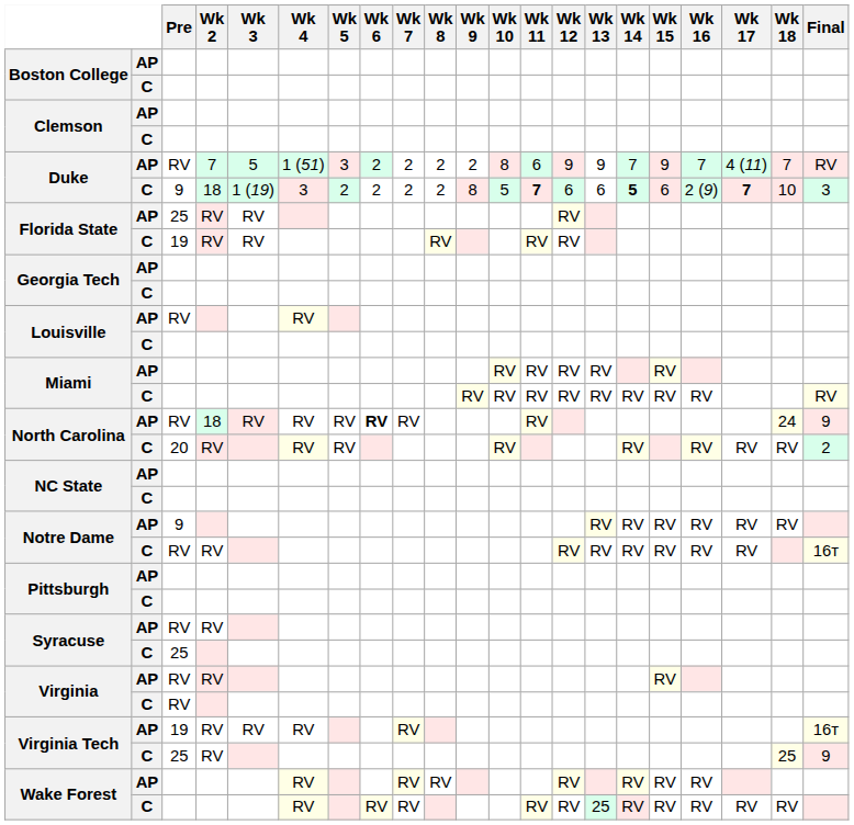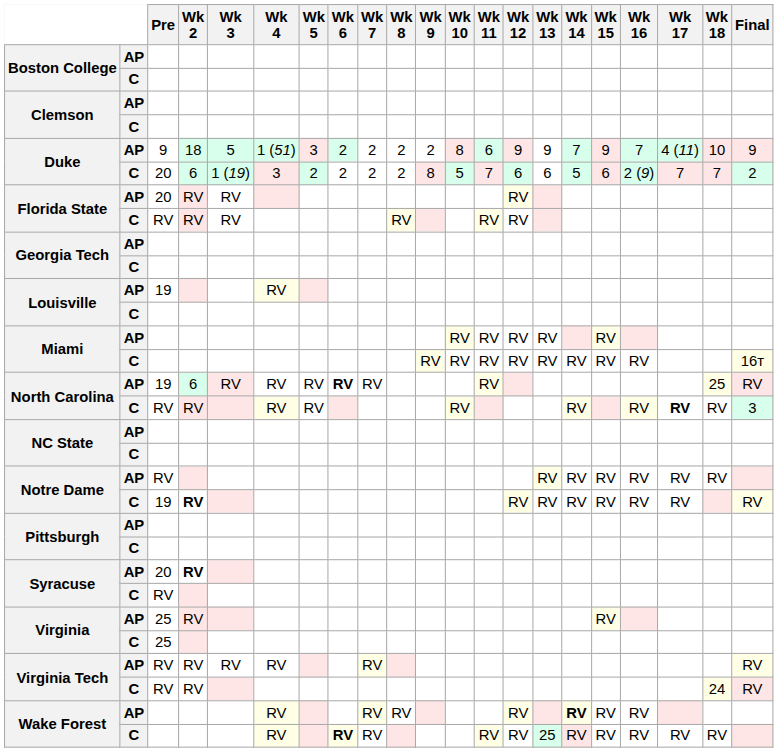 <table class="wikitable" style="white-space:nowrap;font-size:90%;">
 <tr>
 <th colspan=2 style="background:white; border-top-style:hidden; border-left-style:hidden;"> </th>
 <th>Pre</th>
 <th>Wk<br>2</th>
 <th>Wk<br>3</th>
 <th>Wk<br>4</th>
 <th>Wk<br>5</th>
 <th>Wk<br>6</th>
 <th>Wk<br>7</th>
 <th>Wk<br>8</th>
 <th>Wk<br>9</th>
 <th>Wk<br>10</th>
 <th>Wk<br>11</th>
 <th>Wk<br>12</th>
 <th>Wk<br>13</th>
 <th>Wk<br>14</th>
 <th>Wk<br>15</th>
 <th>Wk<br>16</th>
 <th>Wk<br>17</th>
 <th>Wk<br>18</th>
 <th>Final</th>
 </tr>
 <tr style="text-align:center;">
 <th rowspan=2 style=>Boston College</th>
 <th>AP</th>
 <td style="background:#FFF;"></td>
 <td style="background:#FFF;"></td>
 <td style="background:#FFF;"></td>
 <td style="background:#FFF;"></td>
 <td style="background:#FFF;"></td>
 <td style="background:#FFF;"></td>
 <td style="background:#FFF;"></td>
 <td style="background:#FFF;"></td>
 <td style="background:#FFF;"></td>
 <td style="background:#FFF;"></td>
 <td style="background:#FFF;"></td>
 <td style="background:#FFF;"></td>
 <td style="background:#FFF;"></td>
 <td style="background:#FFF;"></td>
 <td style="background:#FFF;"></td>
 <td style="background:#FFF;"></td>
 <td style="background:#FFF;"></td>
 <td style="background:#FFF;"></td>
 <td style="background:#FFF;"></td>
 </tr>
 <tr style="text-align:center;">
 <th>C</th>
 <td style="background:#FFF;"></td>
 <td style="background:#FFF;"></td>
 <td style="background:#FFF;"></td>
 <td style="background:#FFF;"></td>
 <td style="background:#FFF;"></td>
 <td style="background:#FFF;"></td>
 <td style="background:#FFF;"></td>
 <td style="background:#FFF;"></td>
 <td style="background:#FFF;"></td>
 <td style="background:#FFF;"></td>
 <td style="background:#FFF;"></td>
 <td style="background:#FFF;"></td>
 <td style="background:#FFF;"></td>
 <td style="background:#FFF;"></td>
 <td style="background:#FFF;"></td>
 <td style="background:#FFF;"></td>
 <td style="background:#FFF;"></td>
 <td style="background:#FFF;"></td>
 <td style="background:#FFF;"></td>
 </tr>
 <tr style="text-align:center;">
 <th rowspan=2 style=>Clemson</th>
 <th>AP</th>
 <td style="background:#FFF;"></td>
 <td style="background:#FFF;"></td>
 <td style="background:#FFF;"></td>
 <td style="background:#FFF;"></td>
 <td style="background:#FFF;"></td>
 <td style="background:#FFF;"></td>
 <td style="background:#FFF;"></td>
 <td style="background:#FFF;"></td>
 <td style="background:#FFF;"></td>
 <td style="background:#FFF;"></td>
 <td style="background:#FFF;"></td>
 <td style="background:#FFF;"></td>
 <td style="background:#FFF;"></td>
 <td style="background:#FFF;"></td>
 <td style="background:#FFF;"></td>
 <td style="background:#FFF;"></td>
 <td style="background:#FFF;"></td>
 <td style="background:#FFF;"></td>
 <td style="background:#FFF;"></td>
 </tr>
 <tr style="text-align:center;">
 <th>C</th>
 <td style="background:#FFF;"></td>
 <td style="background:#FFF;"></td>
 <td style="background:#FFF;"></td>
 <td style="background:#FFF;"></td>
 <td style="background:#FFF;"></td>
 <td style="background:#FFF;"></td>
 <td style="background:#FFF;"></td>
 <td style="background:#FFF;"></td>
 <td style="background:#FFF;"></td>
 <td style="background:#FFF;"></td>
 <td style="background:#FFF;"></td>
 <td style="background:#FFF;"></td>
 <td style="background:#FFF;"></td>
 <td style="background:#FFF;"></td>
 <td style="background:#FFF;"></td>
 <td style="background:#FFF;"></td>
 <td style="background:#FFF;"></td>
 <td style="background:#FFF;"></td>
 <td style="background:#FFF;"></td>
 </tr>
 <tr style="text-align:center;">
 <th rowspan=2 style=>Duke</th>
 <th>AP</th>
-<td style="background:#FFF;"> RV</td>
-<td style="background:#D8FFEB;"> 7</td>
+<td style="background:#FFF;"> 9</td>
+<td style="background:#D8FFEB;"> 18</td>
 <td style="background:#D8FFEB;"> 5</td>
 <td style="background:#D8FFEB;"> 1 (<em>51</em>)</td>
 <td style="background:#FFE6E6;"> 3</td>
 <td style="background:#D8FFEB;"> 2</td>
 <td style="background:#FFF;"> 2</td>
 <td style="background:#FFF;"> 2</td>
 <td style="background:#FFF;"> 2</td>
 <td style="background:#FFE6E6;"> 8</td>
 <td style="background:#D8FFEB;"> 6</td>
 <td style="background:#FFE6E6;"> 9</td>
 <td style="background:#FFF;"> 9</td>
 <td style="background:#D8FFEB;"> 7</td>
 <td style="background:#FFE6E6;"> 9</td>
 <td style="background:#D8FFEB;"> 7</td>
 <td style="background:#D8FFEB;"> 4 (<em>11</em>)</td>
-<td style="background:#FFE6E6;"> 7</td>
-<td style="background:#FFE6E6;"> RV</td>
+<td style="background:#FFE6E6;"> 10</td>
+<td style="background:#FFE6E6;"> 9</td>
 </tr>
 <tr style="text-align:center;">
 <th>C</th>
-<td style="background:#FFF;"> 9</td>
-<td style="background:#D8FFEB;"> 18</td>
+<td style="background:#FFF;"> 20</td>
+<td style="background:#D8FFEB;"> 6</td>
 <td style="background:#D8FFEB;"> 1 (<em>19</em>)</td>
 <td style="background:#FFE6E6;"> 3</td>
 <td style="background:#D8FFEB;"> 2</td>
 <td style="background:#FFF;"> 2</td>
 <td style="background:#FFF;"> 2</td>
 <td style="background:#FFF;"> 2</td>
 <td style="background:#FFE6E6;"> 8</td>
 <td style="background:#D8FFEB;"> 5</td>
-<td style="background:#FFE6E6;"><strong> 7</strong></td>
+<td style="background:#FFE6E6;"> 7</td>
 <td style="background:#D8FFEB;"> 6</td>
 <td style="background:#FFF;"> 6</td>
-<td style="background:#D8FFEB;"><strong> 5</strong></td>
+<td style="background:#D8FFEB;"> 5</td>
 <td style="background:#FFE6E6;"> 6</td>
 <td style="background:#D8FFEB;"> 2 (<em>9</em>)</td>
-<td style="background:#FFE6E6;"><strong> 7</strong></td>
-<td style="background:#FFE6E6;"> 10</td>
-<td style="background:#D8FFEB;"> 3</td>
+<td style="background:#FFE6E6;"> 7</td>
+<td style="background:#FFE6E6;"> 7</td>
+<td style="background:#D8FFEB;"> 2</td>
 </tr>
 <tr style="text-align:center;">
 <th rowspan=2 style=>Florida State</th>
 <th>AP</th>
-<td style="background:#FFF;"> 25</td>
+<td style="background:#FFF;"> 20</td>
 <td style="background:#FFE6E6;"> RV</td>
 <td style="background:#FFF;"> RV</td>
 <td style="background:#FFE6E6;"></td>
 <td style="background:#FFF;"></td>
 <td style="background:#FFF;"></td>
 <td style="background:#FFF;"></td>
 <td style="background:#FFF;"></td>
 <td style="background:#FFF;"></td>
 <td style="background:#FFF;"></td>
 <td style="background:#FFF;"></td>
 <td style="background:#FFFFE6;"> RV</td>
 <td style="background:#FFE6E6;"></td>
 <td style="background:#FFF;"></td>
 <td style="background:#FFF;"></td>
 <td style="background:#FFF;"></td>
 <td style="background:#FFF;"></td>
 <td style="background:#FFF;"></td>
 <td style="background:#FFF;"></td>
 </tr>
 <tr style="text-align:center;">
 <th>C</th>
-<td style="background:#FFF;"> 19</td>
+<td style="background:#FFF;"> RV</td>
 <td style="background:#FFE6E6;"> RV</td>
 <td style="background:#FFF;"> RV</td>
 <td style="background:#FFF;"></td>
 <td style="background:#FFF;"></td>
 <td style="background:#FFF;"></td>
 <td style="background:#FFF;"></td>
 <td style="background:#FFFFE6;"> RV</td>
 <td style="background:#FFE6E6;"></td>
 <td style="background:#FFF;"></td>
 <td style="background:#FFFFE6;"> RV</td>
 <td style="background:#FFF;"> RV</td>
 <td style="background:#FFE6E6;"></td>
 <td style="background:#FFF;"></td>
 <td style="background:#FFF;"></td>
 <td style="background:#FFF;"></td>
 <td style="background:#FFF;"></td>
 <td style="background:#FFF;"></td>
 <td style="background:#FFF;"></td>
 </tr>
 <tr style="text-align:center;">
 <th rowspan=2 style=>Georgia Tech</th>
 <th>AP</th>
 <td style="background:#FFF;"></td>
 <td style="background:#FFF;"></td>
 <td style="background:#FFF;"></td>
 <td style="background:#FFF;"></td>
 <td style="background:#FFF;"></td>
 <td style="background:#FFF;"></td>
 <td style="background:#FFF;"></td>
 <td style="background:#FFF;"></td>
 <td style="background:#FFF;"></td>
 <td style="background:#FFF;"></td>
 <td style="background:#FFF;"></td>
 <td style="background:#FFF;"></td>
 <td style="background:#FFF;"></td>
 <td style="background:#FFF;"></td>
 <td style="background:#FFF;"></td>
 <td style="background:#FFF;"></td>
 <td style="background:#FFF;"></td>
 <td style="background:#FFF;"></td>
 <td style="background:#FFF;"></td>
 </tr>
 <tr style="text-align:center;">
 <th>C</th>
 <td style="background:#FFF;"></td>
 <td style="background:#FFF;"></td>
 <td style="background:#FFF;"></td>
 <td style="background:#FFF;"></td>
 <td style="background:#FFF;"></td>
 <td style="background:#FFF;"></td>
 <td style="background:#FFF;"></td>
 <td style="background:#FFF;"></td>
 <td style="background:#FFF;"></td>
 <td style="background:#FFF;"></td>
 <td style="background:#FFF;"></td>
 <td style="background:#FFF;"></td>
 <td style="background:#FFF;"></td>
 <td style="background:#FFF;"></td>
 <td style="background:#FFF;"></td>
 <td style="background:#FFF;"></td>
 <td style="background:#FFF;"></td>
 <td style="background:#FFF;"></td>
 <td style="background:#FFF;"></td>
 </tr>
 <tr style="text-align:center;">
 <th rowspan=2 style=>Louisville</th>
 <th>AP</th>
-<td style="background:#FFF;"> RV</td>
+<td style="background:#FFF;"> 19</td>
 <td style="background:#FFE6E6;"></td>
 <td style="background:#FFF;"></td>
 <td style="background:#FFFFE6;"> RV</td>
 <td style="background:#FFE6E6;"></td>
 <td style="background:#FFF;"></td>
 <td style="background:#FFF;"></td>
 <td style="background:#FFF;"></td>
 <td style="background:#FFF;"></td>
 <td style="background:#FFF;"></td>
 <td style="background:#FFF;"></td>
 <td style="background:#FFF;"></td>
 <td style="background:#FFF;"></td>
 <td style="background:#FFF;"></td>
 <td style="background:#FFF;"></td>
 <td style="background:#FFF;"></td>
 <td style="background:#FFF;"></td>
 <td style="background:#FFF;"></td>
 <td style="background:#FFF;"></td>
 </tr>
 <tr style="text-align:center;">
 <th>C</th>
 <td style="background:#FFF;"></td>
 <td style="background:#FFF;"></td>
 <td style="background:#FFF;"></td>
 <td style="background:#FFF;"></td>
 <td style="background:#FFF;"></td>
 <td style="background:#FFF;"></td>
 <td style="background:#FFF;"></td>
 <td style="background:#FFF;"></td>
 <td style="background:#FFF;"></td>
 <td style="background:#FFF;"></td>
 <td style="background:#FFF;"></td>
 <td style="background:#FFF;"></td>
 <td style="background:#FFF;"></td>
 <td style="background:#FFF;"></td>
 <td style="background:#FFF;"></td>
 <td style="background:#FFF;"></td>
 <td style="background:#FFF;"></td>
 <td style="background:#FFF;"></td>
 <td style="background:#FFF;"></td>
 </tr>
 <tr style="text-align:center;">
 <th rowspan=2 style=>Miami</th>
 <th>AP</th>
 <td style="background:#FFF;"></td>
 <td style="background:#FFF;"></td>
 <td style="background:#FFF;"></td>
 <td style="background:#FFF;"></td>
 <td style="background:#FFF;"></td>
 <td style="background:#FFF;"></td>
 <td style="background:#FFF;"></td>
 <td style="background:#FFF;"></td>
 <td style="background:#FFF;"></td>
 <td style="background:#FFFFE6;"> RV</td>
 <td style="background:#FFF;"> RV</td>
 <td style="background:#FFF;"> RV</td>
 <td style="background:#FFF;"> RV</td>
 <td style="background:#FFE6E6;"></td>
 <td style="background:#FFFFE6;"> RV</td>
 <td style="background:#FFE6E6;"></td>
 <td style="background:#FFF;"></td>
 <td style="background:#FFF;"></td>
 <td style="background:#FFF;"></td>
 </tr>
 <tr style="text-align:center;">
 <th>C</th>
 <td style="background:#FFF;"></td>
 <td style="background:#FFF;"></td>
 <td style="background:#FFF;"></td>
 <td style="background:#FFF;"></td>
 <td style="background:#FFF;"></td>
 <td style="background:#FFF;"></td>
 <td style="background:#FFF;"></td>
 <td style="background:#FFF;"></td>
 <td style="background:#FFFFE6;"> RV</td>
 <td style="background:#FFF;"> RV</td>
 <td style="background:#FFF;"> RV</td>
 <td style="background:#FFF;"> RV</td>
 <td style="background:#FFF;"> RV</td>
 <td style="background:#FFF;"> RV</td>
 <td style="background:#FFF;"> RV</td>
 <td style="background:#FFF;"> RV</td>
 <td style="background:#FFF;"></td>
 <td style="background:#FFF;"></td>
-<td style="background:#FFFFE6;"> RV</td>
+<td style="background:#FFFFE6;"> 16т</td>
 </tr>
 <tr style="text-align:center;">
 <th rowspan=2 style=>North Carolina</th>
 <th>AP</th>
-<td style="background:#FFF;"> RV</td>
-<td style="background:#D8FFEB;"> 18</td>
+<td style="background:#FFF;"> 19</td>
+<td style="background:#D8FFEB;"> 6</td>
 <td style="background:#FFE6E6;"> RV</td>
 <td style="background:#FFF;"> RV</td>
 <td style="background:#FFF;"> RV</td>
 <td style="background:#FFF;"><strong> RV</strong></td>
 <td style="background:#FFF;"> RV</td>
 <td style="background:#FFF;"></td>
 <td style="background:#FFF;"></td>
 <td style="background:#FFF;"></td>
 <td style="background:#FFFFE6;"> RV</td>
 <td style="background:#FFE6E6;"></td>
 <td style="background:#FFF;"></td>
 <td style="background:#FFF;"></td>
 <td style="background:#FFF;"></td>
 <td style="background:#FFF;"></td>
 <td style="background:#FFF;"></td>
-<td style="background:#FFFFE6;"> 24</td>
-<td style="background:#FFE6E6;"> 9</td>
+<td style="background:#FFFFE6;"> 25</td>
+<td style="background:#FFE6E6;"> RV</td>
 </tr>
 <tr style="text-align:center;">
 <th>C</th>
-<td style="background:#FFF;"> 20</td>
+<td style="background:#FFF;"> RV</td>
 <td style="background:#FFE6E6;"> RV</td>
 <td style="background:#FFE6E6;"></td>
 <td style="background:#FFFFE6;"> RV</td>
 <td style="background:#FFF;"> RV</td>
 <td style="background:#FFE6E6;"></td>
 <td style="background:#FFF;"></td>
 <td style="background:#FFF;"></td>
 <td style="background:#FFF;"></td>
 <td style="background:#FFFFE6;"> RV</td>
 <td style="background:#FFE6E6;"></td>
 <td style="background:#FFF;"></td>
 <td style="background:#FFF;"></td>
 <td style="background:#FFFFE6;"> RV</td>
 <td style="background:#FFE6E6;"></td>
 <td style="background:#FFFFE6;"> RV</td>
+<td style="background:#FFF;"><strong> RV</strong></td>
 <td style="background:#FFF;"> RV</td>
-<td style="background:#FFF;"> RV</td>
-<td style="background:#D8FFEB;"> 2</td>
+<td style="background:#D8FFEB;"> 3</td>
 </tr>
 <tr style="text-align:center;">
 <th rowspan=2 style=>NC State</th>
 <th>AP</th>
 <td style="background:#FFF;"></td>
 <td style="background:#FFF;"></td>
 <td style="background:#FFF;"></td>
 <td style="background:#FFF;"></td>
 <td style="background:#FFF;"></td>
 <td style="background:#FFF;"></td>
 <td style="background:#FFF;"></td>
 <td style="background:#FFF;"></td>
 <td style="background:#FFF;"></td>
 <td style="background:#FFF;"></td>
 <td style="background:#FFF;"></td>
 <td style="background:#FFF;"></td>
 <td style="background:#FFF;"></td>
 <td style="background:#FFF;"></td>
 <td style="background:#FFF;"></td>
 <td style="background:#FFF;"></td>
 <td style="background:#FFF;"></td>
 <td style="background:#FFF;"></td>
 <td style="background:#FFF;"></td>
 </tr>
 <tr style="text-align:center;">
 <th>C</th>
 <td style="background:#FFF;"></td>
 <td style="background:#FFF;"></td>
 <td style="background:#FFF;"></td>
 <td style="background:#FFF;"></td>
 <td style="background:#FFF;"></td>
 <td style="background:#FFF;"></td>
 <td style="background:#FFF;"></td>
 <td style="background:#FFF;"></td>
 <td style="background:#FFF;"></td>
 <td style="background:#FFF;"></td>
 <td style="background:#FFF;"></td>
 <td style="background:#FFF;"></td>
 <td style="background:#FFF;"></td>
 <td style="background:#FFF;"></td>
 <td style="background:#FFF;"></td>
 <td style="background:#FFF;"></td>
 <td style="background:#FFF;"></td>
 <td style="background:#FFF;"></td>
 <td style="background:#FFF;"></td>
 </tr>
 <tr style="text-align:center;">
 <th rowspan=2 style=>Notre Dame</th>
 <th>AP</th>
-<td style="background:#FFF;"> 9</td>
+<td style="background:#FFF;"> RV</td>
 <td style="background:#FFE6E6;"></td>
 <td style="background:#FFF;"></td>
 <td style="background:#FFF;"></td>
 <td style="background:#FFF;"></td>
 <td style="background:#FFF;"></td>
 <td style="background:#FFF;"></td>
 <td style="background:#FFF;"></td>
 <td style="background:#FFF;"></td>
 <td style="background:#FFF;"></td>
 <td style="background:#FFF;"></td>
 <td style="background:#FFF;"></td>
 <td style="background:#FFFFE6;"> RV</td>
 <td style="background:#FFF;"> RV</td>
 <td style="background:#FFF;"> RV</td>
 <td style="background:#FFF;"> RV</td>
 <td style="background:#FFF;"> RV</td>
 <td style="background:#FFF;"> RV</td>
 <td style="background:#FFE6E6;"></td>
 </tr>
 <tr style="text-align:center;">
 <th>C</th>
-<td style="background:#FFF;"> RV</td>
-<td style="background:#FFF;"> RV</td>
+<td style="background:#FFF;"> 19</td>
+<td style="background:#FFF;"><strong> RV</strong></td>
 <td style="background:#FFE6E6;"></td>
 <td style="background:#FFF;"></td>
 <td style="background:#FFF;"></td>
 <td style="background:#FFF;"></td>
 <td style="background:#FFF;"></td>
 <td style="background:#FFF;"></td>
 <td style="background:#FFF;"></td>
 <td style="background:#FFF;"></td>
 <td style="background:#FFF;"></td>
 <td style="background:#FFFFE6;"> RV</td>
 <td style="background:#FFF;"> RV</td>
 <td style="background:#FFF;"> RV</td>
 <td style="background:#FFF;"> RV</td>
 <td style="background:#FFF;"> RV</td>
 <td style="background:#FFF;"> RV</td>
 <td style="background:#FFE6E6;"></td>
-<td style="background:#FFFFE6;"> 16т</td>
+<td style="background:#FFFFE6;"> RV</td>
 </tr>
 <tr style="text-align:center;">
 <th rowspan=2 style=>Pittsburgh</th>
 <th>AP</th>
 <td style="background:#FFF;"></td>
 <td style="background:#FFF;"></td>
 <td style="background:#FFF;"></td>
 <td style="background:#FFF;"></td>
 <td style="background:#FFF;"></td>
 <td style="background:#FFF;"></td>
 <td style="background:#FFF;"></td>
 <td style="background:#FFF;"></td>
 <td style="background:#FFF;"></td>
 <td style="background:#FFF;"></td>
 <td style="background:#FFF;"></td>
 <td style="background:#FFF;"></td>
 <td style="background:#FFF;"></td>
 <td style="background:#FFF;"></td>
 <td style="background:#FFF;"></td>
 <td style="background:#FFF;"></td>
 <td style="background:#FFF;"></td>
 <td style="background:#FFF;"></td>
 <td style="background:#FFF;"></td>
 </tr>
 <tr style="text-align:center;">
 <th>C</th>
 <td style="background:#FFF;"></td>
 <td style="background:#FFF;"></td>
 <td style="background:#FFF;"></td>
 <td style="background:#FFF;"></td>
 <td style="background:#FFF;"></td>
 <td style="background:#FFF;"></td>
 <td style="background:#FFF;"></td>
 <td style="background:#FFF;"></td>
 <td style="background:#FFF;"></td>
 <td style="background:#FFF;"></td>
 <td style="background:#FFF;"></td>
 <td style="background:#FFF;"></td>
 <td style="background:#FFF;"></td>
 <td style="background:#FFF;"></td>
 <td style="background:#FFF;"></td>
 <td style="background:#FFF;"></td>
 <td style="background:#FFF;"></td>
 <td style="background:#FFF;"></td>
 <td style="background:#FFF;"></td>
 </tr>
 <tr style="text-align:center;">
 <th rowspan=2 style=>Syracuse</th>
 <th>AP</th>
-<td style="background:#FFF;"> RV</td>
+<td style="background:#FFF;"> 20</td>
+<td style="background:#FFF;"><strong> RV</strong></td>
+<td style="background:#FFE6E6;"></td>
+<td style="background:#FFF;"></td>
+<td style="background:#FFF;"></td>
+<td style="background:#FFF;"></td>
+<td style="background:#FFF;"></td>
+<td style="background:#FFF;"></td>
+<td style="background:#FFF;"></td>
+<td style="background:#FFF;"></td>
+<td style="background:#FFF;"></td>
+<td style="background:#FFF;"></td>
+<td style="background:#FFF;"></td>
+<td style="background:#FFF;"></td>
+<td style="background:#FFF;"></td>
+<td style="background:#FFF;"></td>
+<td style="background:#FFF;"></td>
+<td style="background:#FFF;"></td>
+<td style="background:#FFF;"></td>
+</tr>
+<tr style="text-align:center;">
+<th>C</th>
 <td style="background:#FFF;"> RV</td>
 <td style="background:#FFE6E6;"></td>
 <td style="background:#FFF;"></td>
 <td style="background:#FFF;"></td>
 <td style="background:#FFF;"></td>
 <td style="background:#FFF;"></td>
 <td style="background:#FFF;"></td>
 <td style="background:#FFF;"></td>
 <td style="background:#FFF;"></td>
 <td style="background:#FFF;"></td>
 <td style="background:#FFF;"></td>
 <td style="background:#FFF;"></td>
 <td style="background:#FFF;"></td>
 <td style="background:#FFF;"></td>
 <td style="background:#FFF;"></td>
+<td style="background:#FFF;"></td>
+<td style="background:#FFF;"></td>
+<td style="background:#FFF;"></td>
+<td style="background:#FFF;"></td>
+</tr>
+<tr style="text-align:center;">
+<th rowspan=2 style=>Virginia</th>
+<th>AP</th>
+<td style="background:#FFF;"> 25</td>
+<td style="background:#FFE6E6;"> RV</td>
+<td style="background:#FFE6E6;"></td>
+<td style="background:#FFF;"></td>
+<td style="background:#FFF;"></td>
+<td style="background:#FFF;"></td>
+<td style="background:#FFF;"></td>
+<td style="background:#FFF;"></td>
+<td style="background:#FFF;"></td>
+<td style="background:#FFF;"></td>
+<td style="background:#FFF;"></td>
+<td style="background:#FFF;"></td>
+<td style="background:#FFF;"></td>
+<td style="background:#FFF;"></td>
+<td style="background:#FFFFE6;"> RV</td>
+<td style="background:#FFE6E6;"></td>
 <td style="background:#FFF;"></td>
 <td style="background:#FFF;"></td>
 <td style="background:#FFF;"></td>
 </tr>
 <tr style="text-align:center;">
 <th>C</th>
 <td style="background:#FFF;"> 25</td>
 <td style="background:#FFE6E6;"></td>
 <td style="background:#FFF;"></td>
 <td style="background:#FFF;"></td>
 <td style="background:#FFF;"></td>
 <td style="background:#FFF;"></td>
 <td style="background:#FFF;"></td>
 <td style="background:#FFF;"></td>
 <td style="background:#FFF;"></td>
 <td style="background:#FFF;"></td>
 <td style="background:#FFF;"></td>
 <td style="background:#FFF;"></td>
 <td style="background:#FFF;"></td>
 <td style="background:#FFF;"></td>
 <td style="background:#FFF;"></td>
 <td style="background:#FFF;"></td>
 <td style="background:#FFF;"></td>
 <td style="background:#FFF;"></td>
 <td style="background:#FFF;"></td>
 </tr>
 <tr style="text-align:center;">
-<th rowspan=2 style=>Virginia</th>
+<th rowspan=2 style=>Virginia Tech</th>
 <th>AP</th>
 <td style="background:#FFF;"> RV</td>
-<td style="background:#FFE6E6;"> RV</td>
-<td style="background:#FFE6E6;"></td>
-<td style="background:#FFF;"></td>
-<td style="background:#FFF;"></td>
-<td style="background:#FFF;"></td>
-<td style="background:#FFF;"></td>
-<td style="background:#FFF;"></td>
-<td style="background:#FFF;"></td>
-<td style="background:#FFF;"></td>
-<td style="background:#FFF;"></td>
-<td style="background:#FFF;"></td>
-<td style="background:#FFF;"></td>
-<td style="background:#FFF;"></td>
-<td style="background:#FFFFE6;"> RV</td>
-<td style="background:#FFE6E6;"></td>
-<td style="background:#FFF;"></td>
-<td style="background:#FFF;"></td>
-<td style="background:#FFF;"></td>
-</tr>
-<tr style="text-align:center;">
-<th>C</th>
-<td style="background:#FFF;"> RV</td>
-<td style="background:#FFE6E6;"></td>
-<td style="background:#FFF;"></td>
-<td style="background:#FFF;"></td>
-<td style="background:#FFF;"></td>
-<td style="background:#FFF;"></td>
-<td style="background:#FFF;"></td>
-<td style="background:#FFF;"></td>
-<td style="background:#FFF;"></td>
-<td style="background:#FFF;"></td>
-<td style="background:#FFF;"></td>
-<td style="background:#FFF;"></td>
-<td style="background:#FFF;"></td>
-<td style="background:#FFF;"></td>
-<td style="background:#FFF;"></td>
-<td style="background:#FFF;"></td>
-<td style="background:#FFF;"></td>
-<td style="background:#FFF;"></td>
-<td style="background:#FFF;"></td>
-</tr>
-<tr style="text-align:center;">
-<th rowspan=2 style=>Virginia Tech</th>
-<th>AP</th>
-<td style="background:#FFF;"> 19</td>
 <td style="background:#FFF;"> RV</td>
 <td style="background:#FFF;"> RV</td>
 <td style="background:#FFF;"> RV</td>
 <td style="background:#FFE6E6;"></td>
 <td style="background:#FFF;"></td>
 <td style="background:#FFFFE6;"> RV</td>
 <td style="background:#FFE6E6;"></td>
 <td style="background:#FFF;"></td>
 <td style="background:#FFF;"></td>
 <td style="background:#FFF;"></td>
 <td style="background:#FFF;"></td>
 <td style="background:#FFF;"></td>
 <td style="background:#FFF;"></td>
 <td style="background:#FFF;"></td>
 <td style="background:#FFF;"></td>
 <td style="background:#FFF;"></td>
 <td style="background:#FFF;"></td>
-<td style="background:#FFFFE6;"> 16т</td>
+<td style="background:#FFFFE6;"> RV</td>
 </tr>
 <tr style="text-align:center;">
 <th>C</th>
-<td style="background:#FFF;"> 25</td>
+<td style="background:#FFF;"> RV</td>
 <td style="background:#FFF;"> RV</td>
 <td style="background:#FFE6E6;"></td>
 <td style="background:#FFF;"></td>
 <td style="background:#FFF;"></td>
 <td style="background:#FFF;"></td>
 <td style="background:#FFF;"></td>
 <td style="background:#FFF;"></td>
 <td style="background:#FFF;"></td>
 <td style="background:#FFF;"></td>
 <td style="background:#FFF;"></td>
 <td style="background:#FFF;"></td>
 <td style="background:#FFF;"></td>
 <td style="background:#FFF;"></td>
 <td style="background:#FFF;"></td>
 <td style="background:#FFF;"></td>
 <td style="background:#FFF;"></td>
-<td style="background:#FFFFE6;"> 25</td>
-<td style="background:#FFE6E6;"> 9</td>
+<td style="background:#FFFFE6;"> 24</td>
+<td style="background:#FFE6E6;"> RV</td>
 </tr>
 <tr style="text-align:center;">
 <th rowspan=2 style=>Wake Forest</th>
 <th>AP</th>
 <td style="background:#FFF;"></td>
 <td style="background:#FFF;"></td>
 <td style="background:#FFF;"></td>
 <td style="background:#FFFFE6;"> RV</td>
 <td style="background:#FFE6E6;"></td>
 <td style="background:#FFF;"></td>
 <td style="background:#FFFFE6;"> RV</td>
 <td style="background:#FFF;"> RV</td>
 <td style="background:#FFE6E6;"></td>
 <td style="background:#FFF;"></td>
 <td style="background:#FFF;"></td>
 <td style="background:#FFFFE6;"> RV</td>
 <td style="background:#FFE6E6;"></td>
-<td style="background:#FFFFE6;"> RV</td>
+<td style="background:#FFFFE6;"><strong> RV</strong></td>
 <td style="background:#FFF;"> RV</td>
 <td style="background:#FFF;"> RV</td>
 <td style="background:#FFE6E6;"></td>
 <td style="background:#FFF;"></td>
 <td style="background:#FFF;"></td>
 </tr>
 <tr style="text-align:center;">
 <th>C</th>
 <td style="background:#FFF;"></td>
 <td style="background:#FFF;"></td>
 <td style="background:#FFF;"></td>
 <td style="background:#FFFFE6;"> RV</td>
 <td style="background:#FFE6E6;"></td>
-<td style="background:#FFFFE6;"> RV</td>
+<td style="background:#FFFFE6;"><strong> RV</strong></td>
 <td style="background:#FFF;"> RV</td>
 <td style="background:#FFE6E6;"></td>
 <td style="background:#FFF;"></td>
 <td style="background:#FFF;"></td>
 <td style="background:#FFFFE6;"> RV</td>
 <td style="background:#FFF;"> RV</td>
 <td style="background:#D8FFEB;"> 25</td>
 <td style="background:#FFE6E6;"> RV</td>
 <td style="background:#FFF;"> RV</td>
 <td style="background:#FFF;"> RV</td>
 <td style="background:#FFF;"> RV</td>
 <td style="background:#FFF;"> RV</td>
 <td style="background:#FFE6E6;"></td>
 </tr>
 </table>
